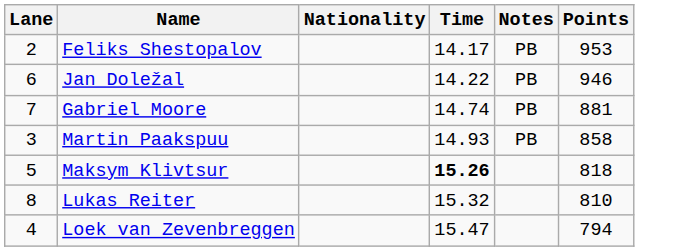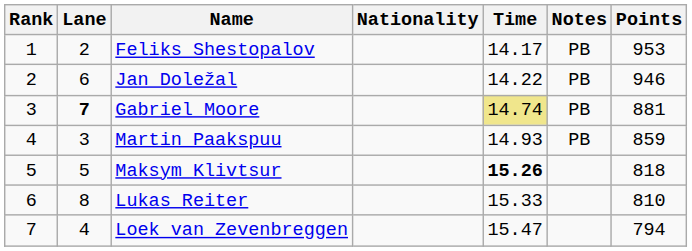 <table class="wikitable sortable" style="text-align:center">
 <tr>
+<th>Rank</th>
 <th>Lane</th>
 <th>Name</th>
 <th>Nationality</th>
 <th>Time</th>
 <th>Notes</th>
 <th>Points</th>
 </tr>
 <tr>
+<td>1</td>
 <td>2</td>
 <td align=left><a href='#'>Feliks Shestopalov</a></td>
 <td align=left></td>
 <td>14.17</td>
 <td>PB</td>
 <td>953</td>
 </tr>
 <tr>
+<td>2</td>
 <td>6</td>
 <td align=left><a href='#'>Jan Doležal</a></td>
 <td align=left></td>
 <td>14.22</td>
 <td>PB</td>
 <td>946</td>
 </tr>
 <tr>
-<td>7</td>
+<td>3</td>
+<td><strong>7</strong></td>
 <td align=left><a href='#'>Gabriel Moore</a></td>
 <td align=left></td>
-<td>14.74</td>
+<td style="background: khaki;">14.74</td>
 <td>PB</td>
 <td>881</td>
 </tr>
 <tr>
+<td>4</td>
 <td>3</td>
 <td align=left><a href='#'>Martin Paakspuu</a></td>
 <td align=left></td>
 <td>14.93</td>
 <td>PB</td>
-<td>858</td>
+<td>859</td>
 </tr>
 <tr>
+<td>5</td>
 <td>5</td>
 <td align=left><a href='#'>Maksym Klivtsur</a></td>
 <td align=left></td>
 <td><strong>15.26</strong></td>
 <td></td>
 <td>818</td>
 </tr>
 <tr>
+<td>6</td>
 <td>8</td>
 <td align=left><a href='#'>Lukas Reiter</a></td>
 <td align="left"></td>
-<td>15.32</td>
+<td>15.33</td>
 <td></td>
 <td>810</td>
 </tr>
 <tr>
+<td>7</td>
 <td>4</td>
 <td align=left><a href='#'>Loek van Zevenbreggen</a></td>
 <td align=left></td>
 <td>15.47</td>
 <td></td>
 <td>794</td>
 </tr>
 </table>
